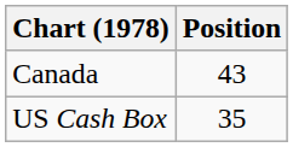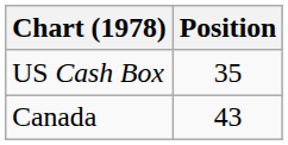 <table class="wikitable sortable">
 <tr>
 <th align="left">Chart (1978)</th>
 <th style="text-align:center;">Position</th>
 </tr>
 <tr>
+<td>US <em>Cash Box</em> </td>
+<td style="text-align:center;">35</td>
+</tr>
+<tr>
 <td>Canada </td>
 <td style="text-align:center;">43</td>
 </tr>
-<tr>
-<td>US <em>Cash Box</em> </td>
-<td style="text-align:center;">35</td>
-</tr>
 </table>
